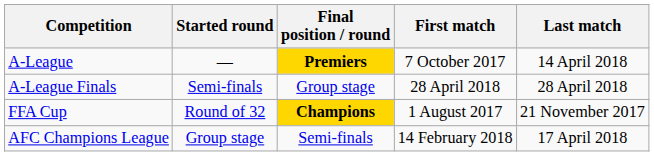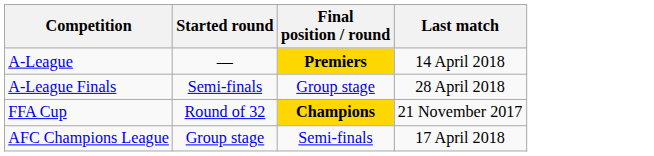 <table class="wikitable">
 <tr>
 <th>Competition</th>
 <th>Started round</th>
 <th>Final <br>position / round</th>
-<th>First match</th>
 <th>Last match</th>
 </tr>
 <tr style="text-align: center">
 <td align=left><a href='#'>A-League</a></td>
 <td>—</td>
 <td style="background:gold;"><strong>Premiers</strong></td>
-<td>7 October 2017</td>
 <td>14 April 2018</td>
 </tr>
 <tr style="text-align: center">
 <td align=left><a href='#'>A-League Finals</a></td>
 <td><a href='#'>Semi-finals</a></td>
 <td><a href='#'>Group stage</a></td>
 <td>28 April 2018</td>
-<td>28 April 2018</td>
 </tr>
 <tr style="text-align: center">
 <td align=left><a href='#'>FFA Cup</a></td>
 <td><a href='#'>Round of 32</a></td>
 <td style="background:gold;"><strong>Champions</strong></td>
-<td>1 August 2017</td>
 <td>21 November 2017</td>
 </tr>
 <tr style="text-align: center">
 <td align=left><a href='#'>AFC Champions League</a></td>
 <td><a href='#'>Group stage</a></td>
 <td><a href='#'>Semi-finals</a></td>
-<td>14 February 2018</td>
 <td>17 April 2018</td>
 </tr>
 </table>
